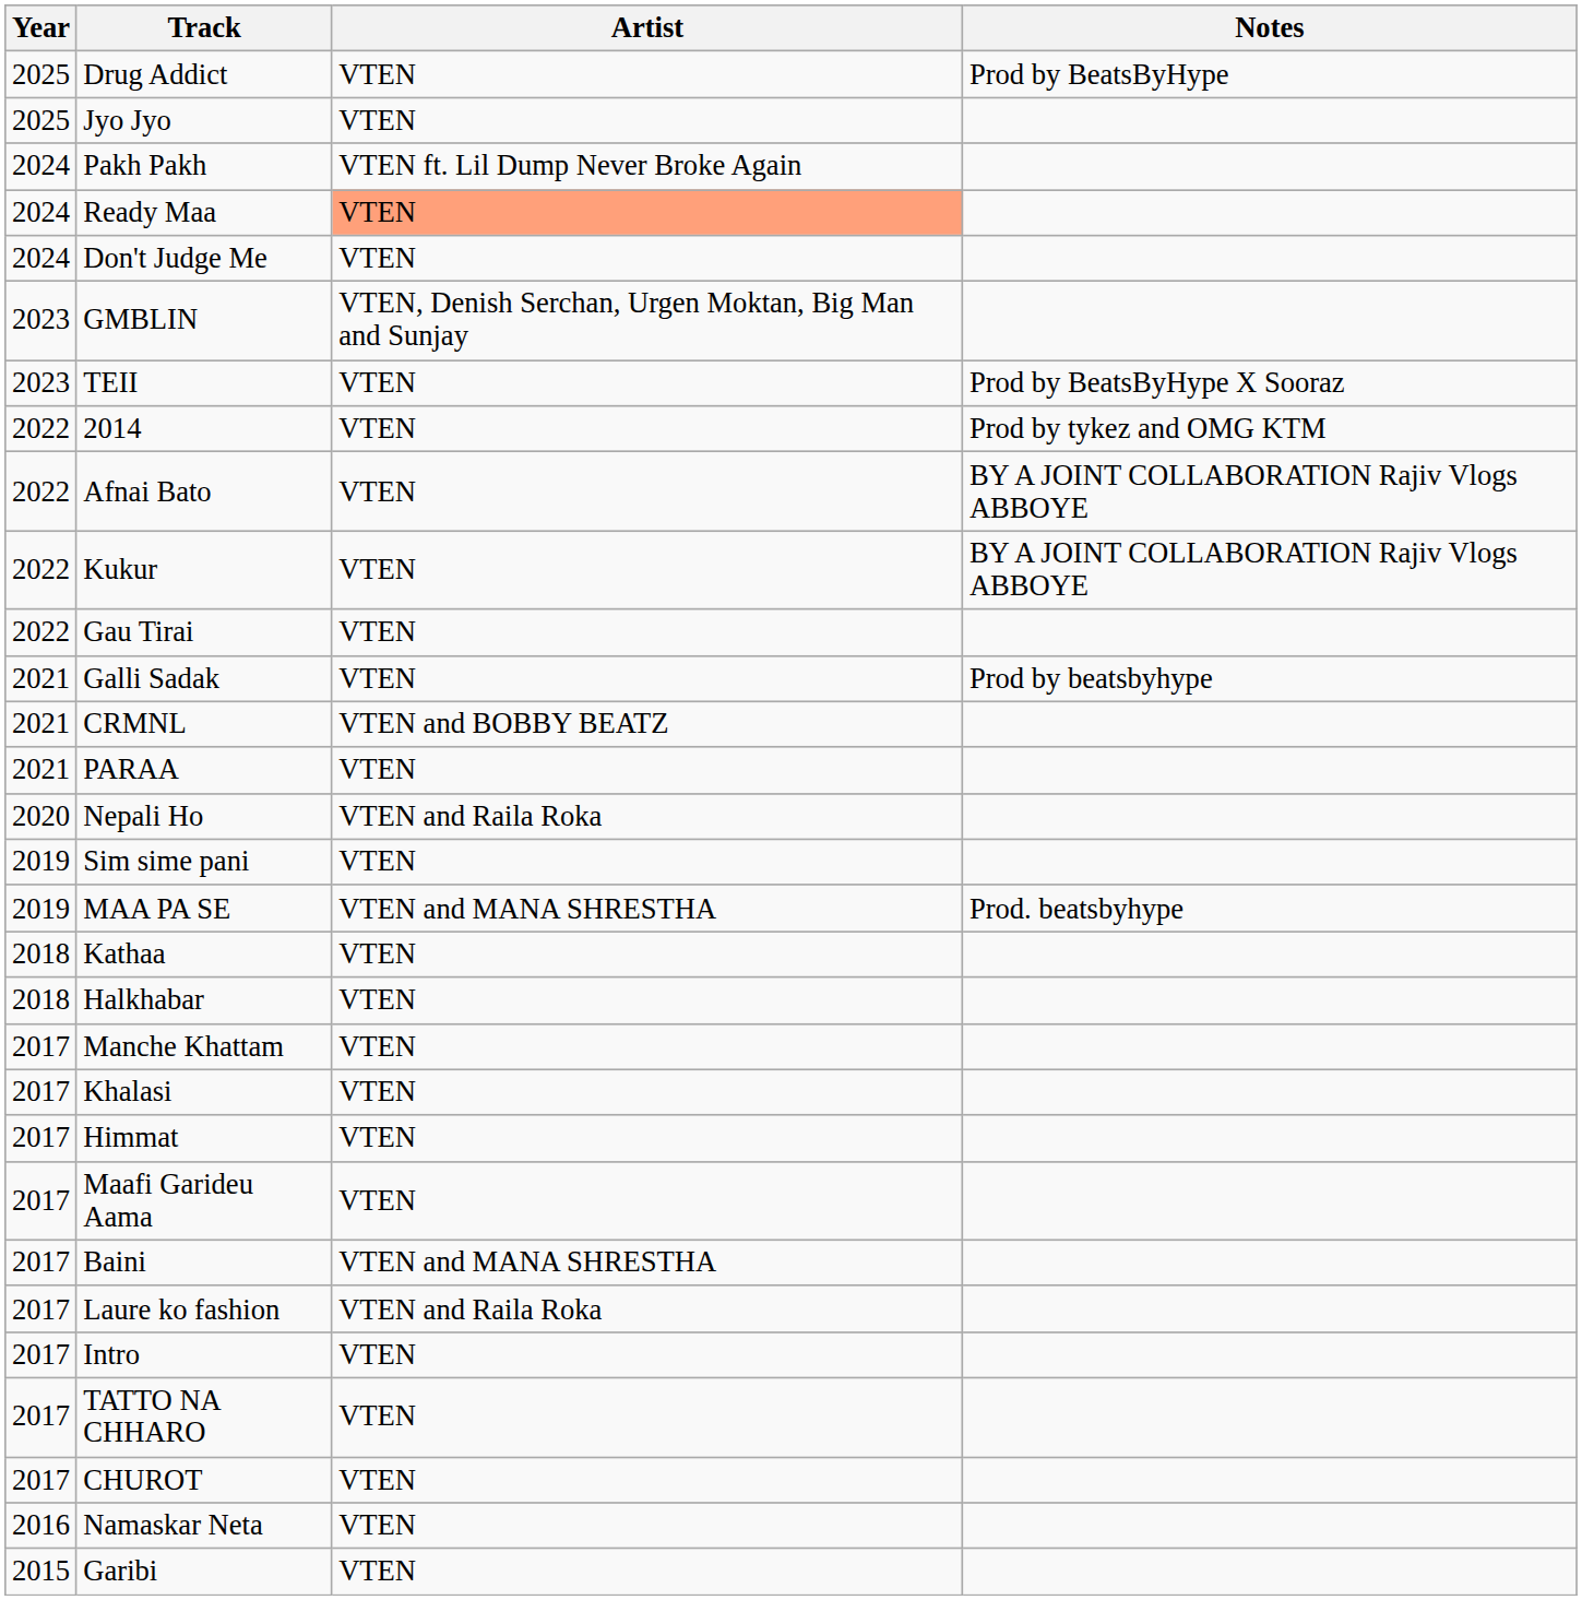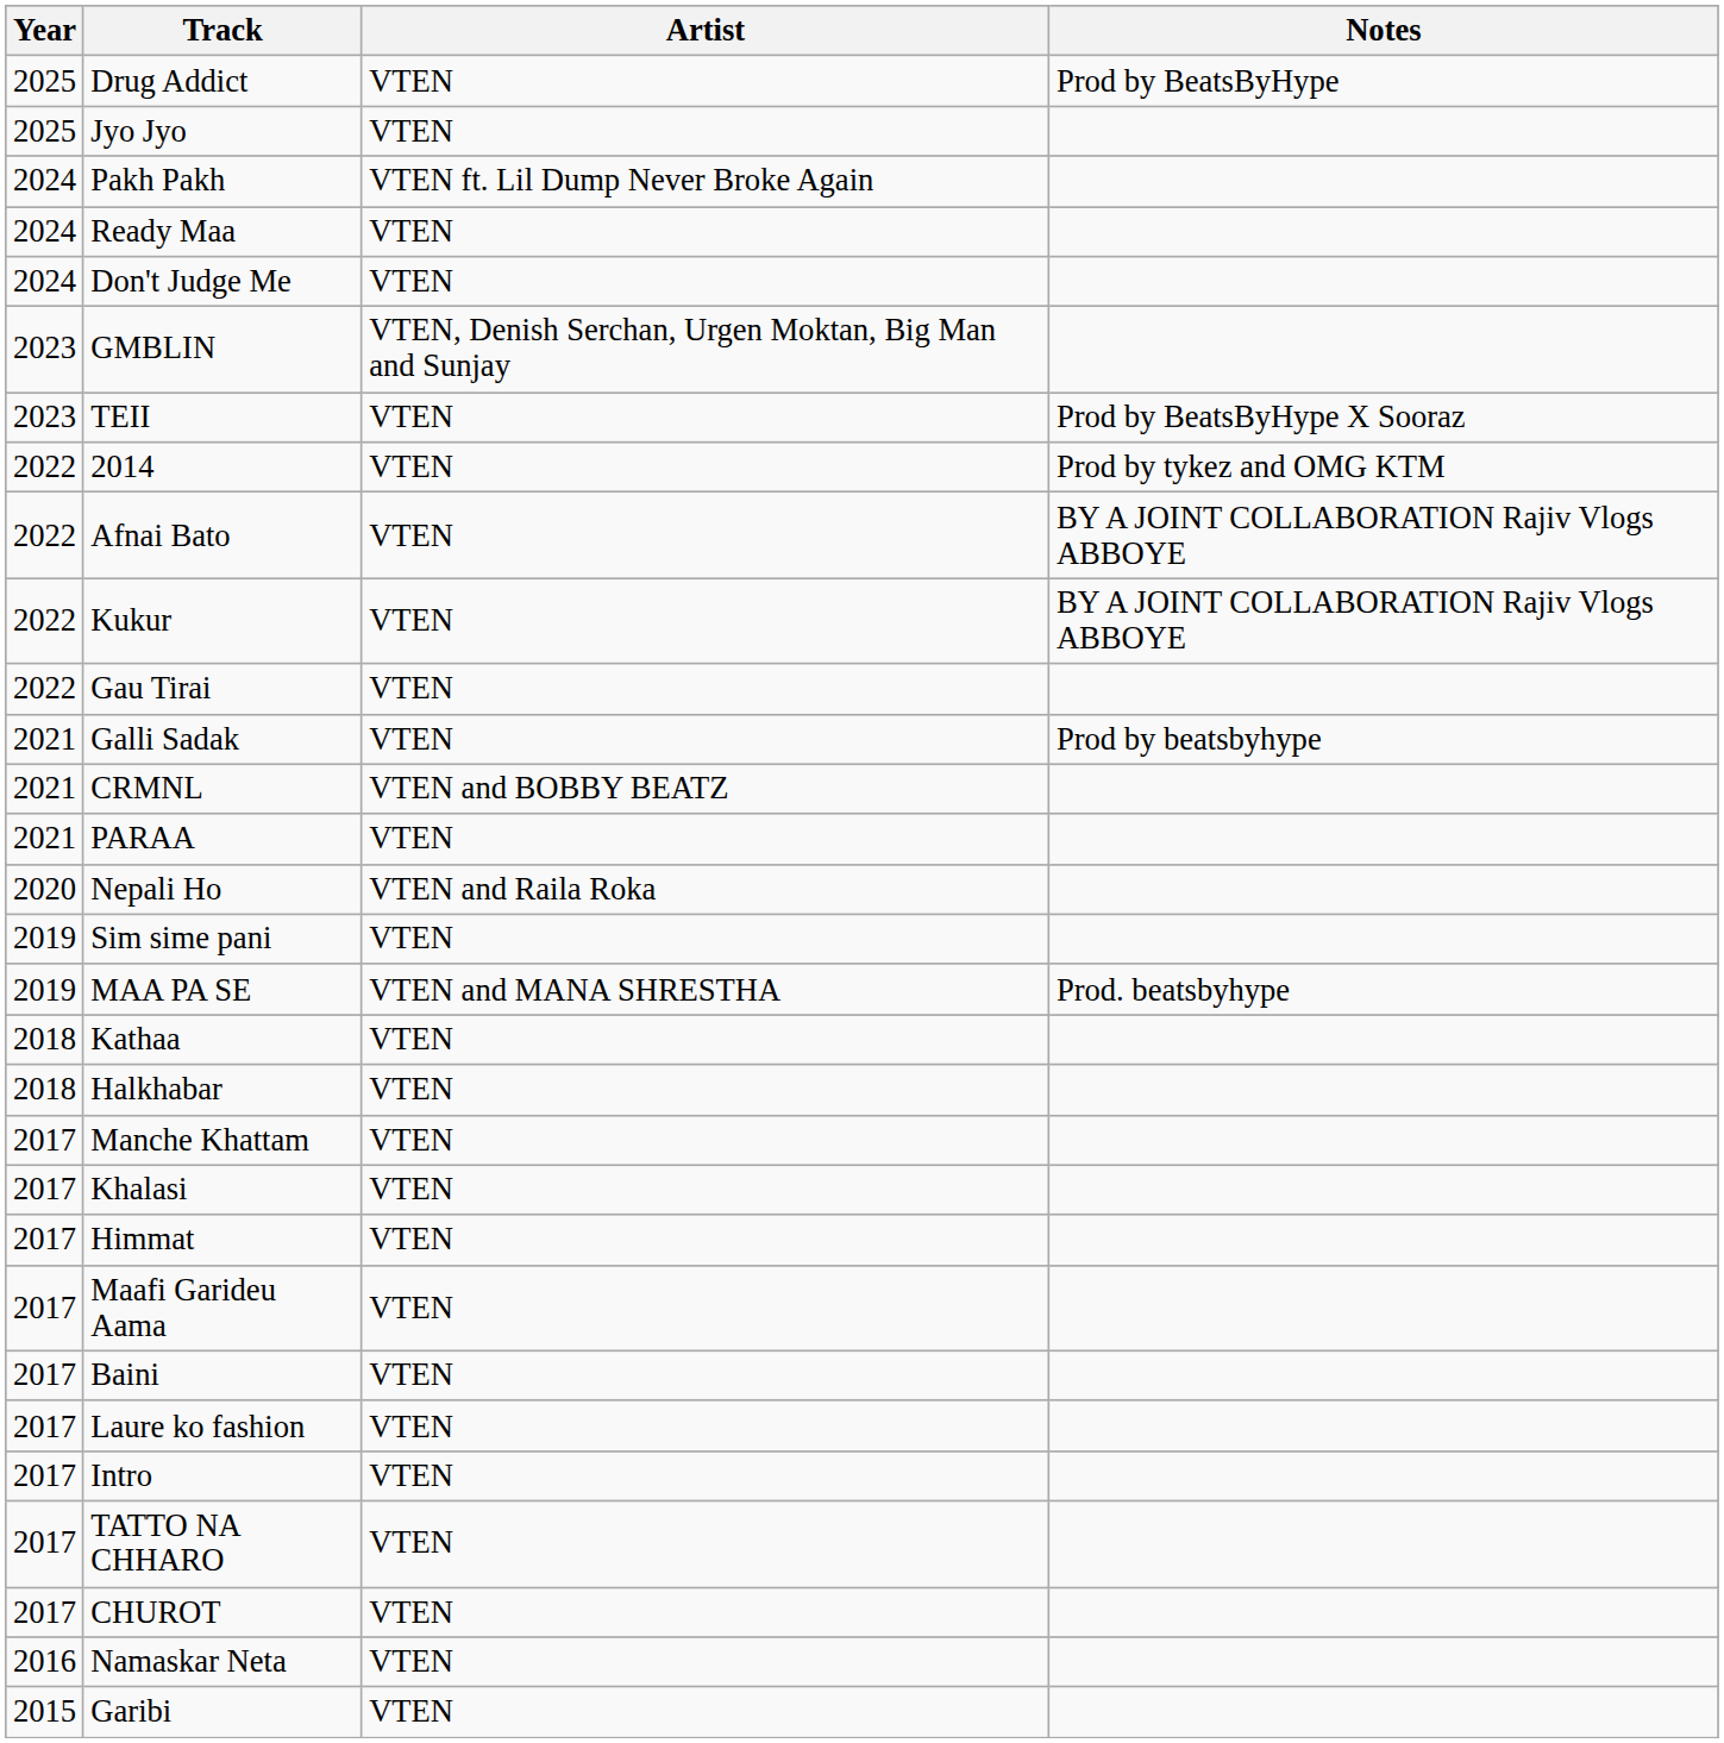 <table class="wikitable">
 <tr>
 <th>Year</th>
 <th>Track</th>
 <th>Artist</th>
 <th>Notes</th>
 </tr>
 <tr>
 <td>2025</td>
 <td>Drug Addict</td>
 <td>VTEN</td>
 <td>Prod by BeatsByHype</td>
 </tr>
 <tr>
 <td>2025</td>
 <td>Jyo Jyo</td>
 <td>VTEN</td>
 <td></td>
 </tr>
 <tr>
 <td>2024</td>
 <td>Pakh Pakh</td>
 <td>VTEN ft. Lil Dump Never Broke Again</td>
 <td></td>
 </tr>
 <tr>
 <td>2024</td>
 <td>Ready Maa</td>
-<td style="background: lightsalmon;">VTEN</td>
+<td>VTEN</td>
 <td></td>
 </tr>
 <tr>
 <td>2024</td>
 <td>Don't Judge Me</td>
 <td>VTEN</td>
 <td></td>
 </tr>
 <tr>
 <td>2023</td>
 <td>GMBLIN</td>
 <td>VTEN, Denish Serchan, Urgen Moktan, Big Man and Sunjay</td>
 <td></td>
 </tr>
 <tr>
 <td>2023</td>
 <td>TEII</td>
 <td>VTEN</td>
 <td>Prod by BeatsByHype X Sooraz</td>
 </tr>
 <tr>
 <td>2022</td>
 <td>2014</td>
 <td>VTEN</td>
 <td>Prod by tykez and OMG KTM</td>
 </tr>
 <tr>
 <td>2022</td>
 <td>Afnai Bato</td>
 <td>VTEN</td>
 <td>BY A JOINT COLLABORATION Rajiv Vlogs ABBOYE</td>
 </tr>
 <tr>
 <td>2022</td>
 <td>Kukur</td>
 <td>VTEN</td>
 <td>BY A JOINT COLLABORATION Rajiv Vlogs ABBOYE</td>
 </tr>
 <tr>
 <td>2022</td>
 <td>Gau Tirai</td>
 <td>VTEN</td>
 <td></td>
 </tr>
 <tr>
 <td>2021</td>
 <td>Galli Sadak</td>
 <td>VTEN</td>
 <td>Prod by beatsbyhype</td>
 </tr>
 <tr>
 <td>2021</td>
 <td>CRMNL</td>
 <td>VTEN and BOBBY BEATZ</td>
 <td></td>
 </tr>
 <tr>
 <td>2021</td>
 <td>PARAA</td>
 <td>VTEN</td>
 <td></td>
 </tr>
 <tr>
 <td>2020</td>
 <td>Nepali Ho</td>
 <td>VTEN and Raila Roka</td>
 <td></td>
 </tr>
 <tr>
 <td>2019</td>
 <td>Sim sime pani</td>
 <td>VTEN</td>
 <td></td>
 </tr>
 <tr>
 <td>2019</td>
 <td>MAA PA SE</td>
 <td>VTEN and MANA SHRESTHA</td>
 <td>Prod. beatsbyhype</td>
 </tr>
 <tr>
 <td>2018</td>
 <td>Kathaa</td>
 <td>VTEN</td>
 <td></td>
 </tr>
 <tr>
 <td>2018</td>
 <td>Halkhabar</td>
 <td>VTEN</td>
 <td></td>
 </tr>
 <tr>
 <td>2017</td>
 <td>Manche Khattam</td>
 <td>VTEN</td>
 <td></td>
 </tr>
 <tr>
 <td>2017</td>
 <td>Khalasi</td>
 <td>VTEN</td>
 <td></td>
 </tr>
 <tr>
 <td>2017</td>
 <td>Himmat</td>
 <td>VTEN</td>
 <td></td>
 </tr>
 <tr>
 <td>2017</td>
 <td>Maafi Garideu Aama</td>
 <td>VTEN</td>
 <td></td>
 </tr>
 <tr>
 <td>2017</td>
 <td>Baini</td>
-<td>VTEN and MANA SHRESTHA</td>
+<td>VTEN</td>
 <td></td>
 </tr>
 <tr>
 <td>2017</td>
 <td>Laure ko fashion</td>
-<td>VTEN and Raila Roka</td>
+<td>VTEN</td>
 <td></td>
 </tr>
 <tr>
 <td>2017</td>
 <td>Intro</td>
 <td>VTEN</td>
 <td></td>
 </tr>
 <tr>
 <td>2017</td>
 <td>TATTO NA CHHARO</td>
 <td>VTEN</td>
 <td></td>
 </tr>
 <tr>
 <td>2017</td>
 <td>CHUROT</td>
 <td>VTEN</td>
 <td></td>
 </tr>
 <tr>
 <td>2016</td>
 <td>Namaskar Neta</td>
 <td>VTEN</td>
 <td></td>
 </tr>
 <tr>
 <td>2015</td>
 <td>Garibi</td>
 <td>VTEN</td>
 <td></td>
 </tr>
 </table>
